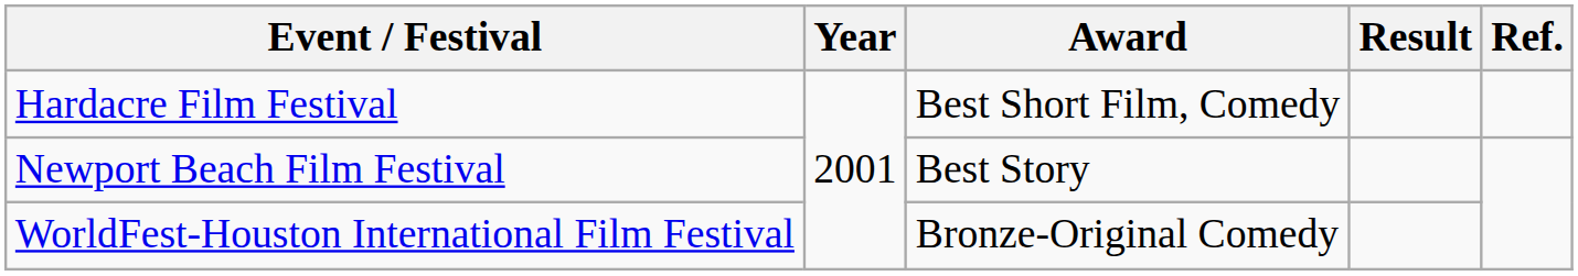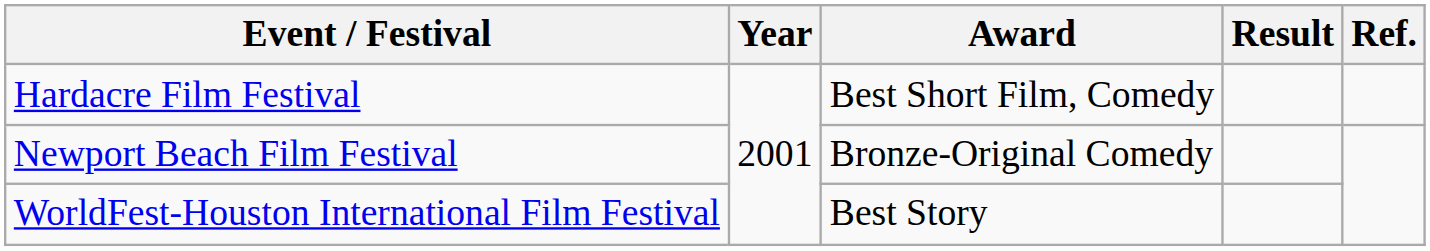 <table class="wikitable">
 <tr>
 <th>Event / Festival</th>
 <th>Year</th>
 <th>Award</th>
 <th>Result</th>
 <th>Ref.</th>
 </tr>
 <tr>
 <td><a href='#'>Hardacre Film Festival</a></td>
 <td rowspan="3">2001</td>
 <td>Best Short Film, Comedy</td>
 <td></td>
 <td></td>
 </tr>
 <tr>
 <td><a href='#'>Newport Beach Film Festival</a></td>
-<td>Best Story</td>
+<td>Bronze-Original Comedy</td>
 <td></td>
 <td rowspan="2"></td>
 </tr>
 <tr>
 <td><a href='#'>WorldFest-Houston International Film Festival</a></td>
-<td>Bronze-Original Comedy</td>
+<td>Best Story</td>
 <td></td>
 </tr>
 </table>
